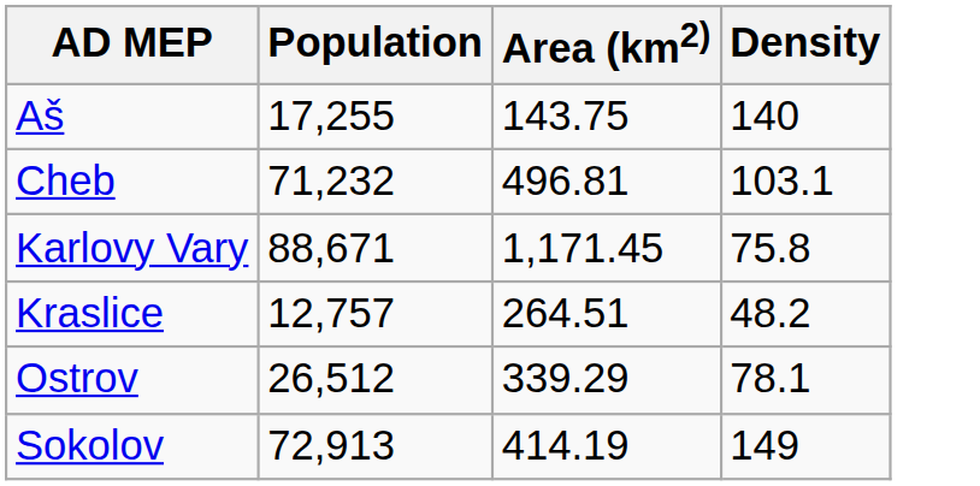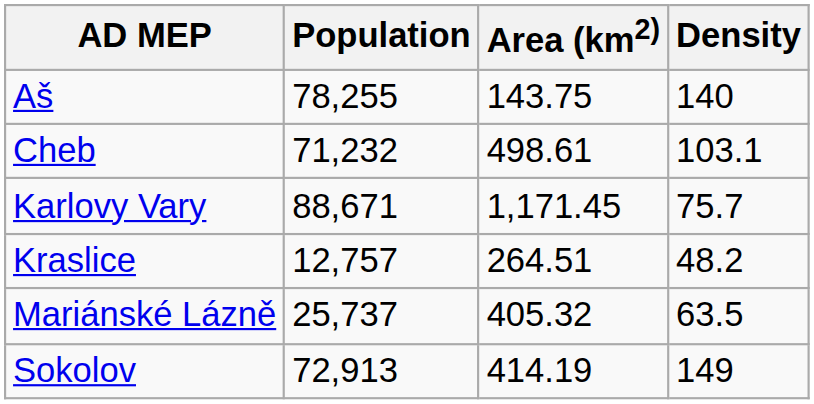 <table class="wikitable sortable">
 <tr>
 <th>AD MEP</th>
 <th>Population</th>
 <th>Area (km<sup>2)</sup></th>
 <th>Density</th>
 </tr>
 <tr>
 <td><a href='#'>Aš</a></td>
-<td>17,255</td>
+<td>78,255</td>
 <td>143.75</td>
 <td>140</td>
 </tr>
 <tr>
 <td><a href='#'>Cheb</a></td>
 <td>71,232</td>
-<td>496.81</td>
+<td>498.61</td>
 <td>103.1</td>
 </tr>
 <tr>
 <td><a href='#'>Karlovy Vary</a></td>
 <td>88,671</td>
 <td>1,171.45</td>
-<td>75.8</td>
+<td>75.7</td>
 </tr>
 <tr>
 <td><a href='#'>Kraslice</a></td>
 <td>12,757</td>
 <td>264.51</td>
 <td>48.2</td>
 </tr>
 <tr>
-<td><a href='#'>Ostrov</a></td>
-<td>26,512</td>
-<td>339.29</td>
-<td>78.1</td>
+<td><a href='#'>Mariánské Lázně</a></td>
+<td>25,737</td>
+<td>405.32</td>
+<td>63.5</td>
 </tr>
 <tr>
 <td><a href='#'>Sokolov</a></td>
 <td>72,913</td>
 <td>414.19</td>
 <td>149</td>
 </tr>
 </table>
